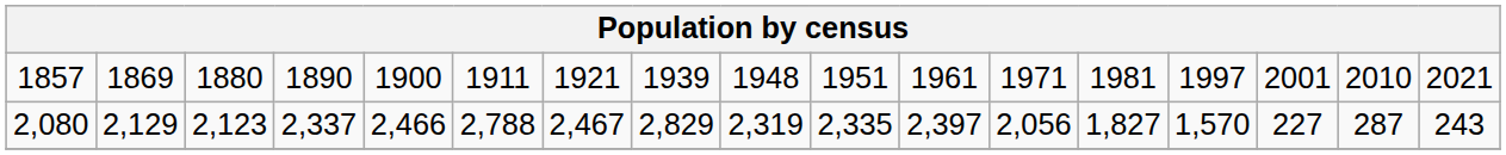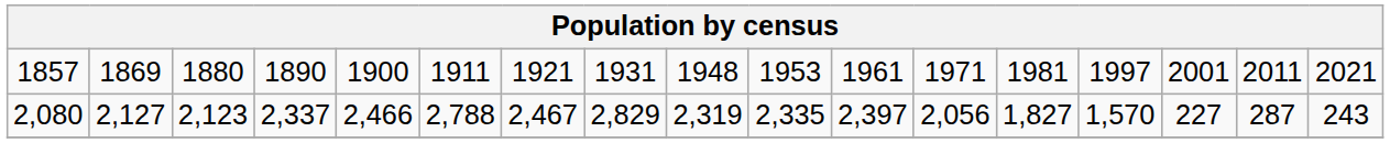 <table class="wikitable" style="margin: 0.5em auto; text-align: center;">
 <tr>
 <th colspan="17">Population by census</th>
 </tr>
 <tr>
 <td>1857</td>
 <td>1869</td>
 <td>1880</td>
 <td>1890</td>
 <td>1900</td>
 <td>1911</td>
 <td>1921</td>
-<td>1939</td>
+<td>1931</td>
 <td>1948</td>
-<td>1951</td>
+<td>1953</td>
 <td>1961</td>
 <td>1971</td>
 <td>1981</td>
 <td>1997</td>
 <td>2001</td>
-<td>2010</td>
+<td>2011</td>
 <td>2021</td>
 </tr>
 <tr>
 <td>2,080</td>
-<td>2,129</td>
+<td>2,127</td>
 <td>2,123</td>
 <td>2,337</td>
 <td>2,466</td>
 <td>2,788</td>
 <td>2,467</td>
 <td>2,829</td>
 <td>2,319</td>
 <td>2,335</td>
 <td>2,397</td>
 <td>2,056</td>
 <td>1,827</td>
 <td>1,570</td>
 <td>227</td>
 <td>287</td>
 <td>243</td>
 </tr>
 <tr>
 </tr>
 </table>
